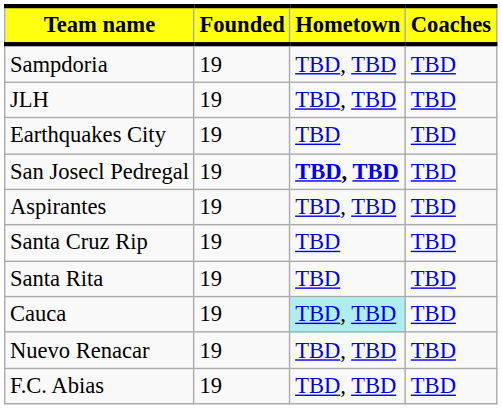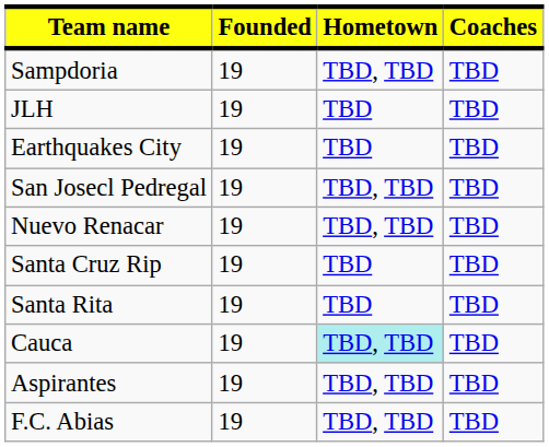 <table class="wikitable">
 <tr>
 <th style="background:#FFFF10; color:black; border-top:black 3px solid; border-bottom:black 3px solid;">Team name</th>
 <th style="background:#FFFF10; color:black; border-top:black 3px solid; border-bottom:black 3px solid;">Founded</th>
 <th style="background:#FFFF10; color:black; border-top:black 3px solid; border-bottom:black 3px solid;">Hometown</th>
 <th style="background:#FFFF10; color:black; border-top:black 3px solid; border-bottom:black 3px solid;">Coaches</th>
 </tr>
 <tr>
 <td>Sampdoria</td>
 <td>19</td>
 <td> <a href='#'>TBD</a>, <a href='#'>TBD</a></td>
 <td> <a href='#'>TBD</a></td>
 </tr>
 <tr>
 <td>JLH</td>
 <td>19</td>
-<td> <a href='#'>TBD</a>, <a href='#'>TBD</a></td>
+<td> <a href='#'>TBD</a></td>
 <td> <a href='#'>TBD</a></td>
 </tr>
 <tr>
 <td>Earthquakes City</td>
 <td>19</td>
 <td> <a href='#'>TBD</a></td>
 <td> <a href='#'>TBD</a></td>
 </tr>
 <tr>
 <td>San Josecl Pedregal</td>
 <td>19</td>
-<td><strong> <a href='#'>TBD</a>, <a href='#'>TBD</a></strong></td>
+<td> <a href='#'>TBD</a>, <a href='#'>TBD</a></td>
 <td> <a href='#'>TBD</a></td>
 </tr>
 <tr>
-<td>Aspirantes</td>
+<td>Nuevo Renacar</td>
 <td>19</td>
 <td> <a href='#'>TBD</a>, <a href='#'>TBD</a></td>
 <td> <a href='#'>TBD</a></td>
 </tr>
 <tr>
 <td>Santa Cruz Rip</td>
 <td>19</td>
 <td> <a href='#'>TBD</a></td>
 <td> <a href='#'>TBD</a></td>
 </tr>
 <tr>
 <td>Santa Rita</td>
 <td>19</td>
 <td> <a href='#'>TBD</a></td>
 <td> <a href='#'>TBD</a></td>
 </tr>
 <tr>
 <td>Cauca</td>
 <td>19</td>
 <td style="background: paleturquoise;"> <a href='#'>TBD</a>, <a href='#'>TBD</a></td>
 <td> <a href='#'>TBD</a></td>
 </tr>
 <tr>
-<td>Nuevo Renacar</td>
+<td>Aspirantes</td>
 <td>19</td>
 <td> <a href='#'>TBD</a>, <a href='#'>TBD</a></td>
 <td> <a href='#'>TBD</a></td>
 </tr>
 <tr>
 <td>F.C. Abias</td>
 <td>19</td>
 <td> <a href='#'>TBD</a>, <a href='#'>TBD</a></td>
 <td> <a href='#'>TBD</a></td>
 </tr>
 </table>
